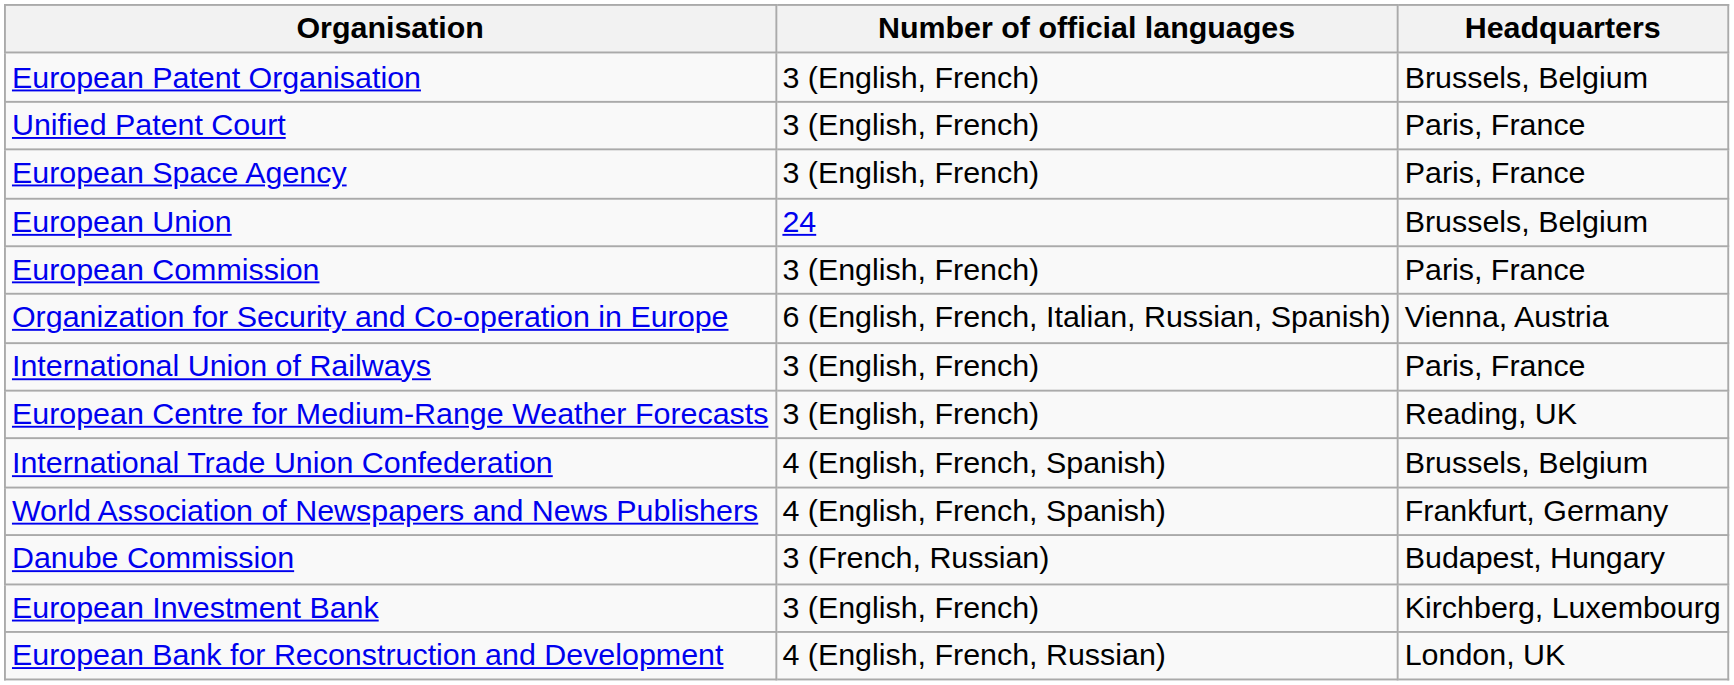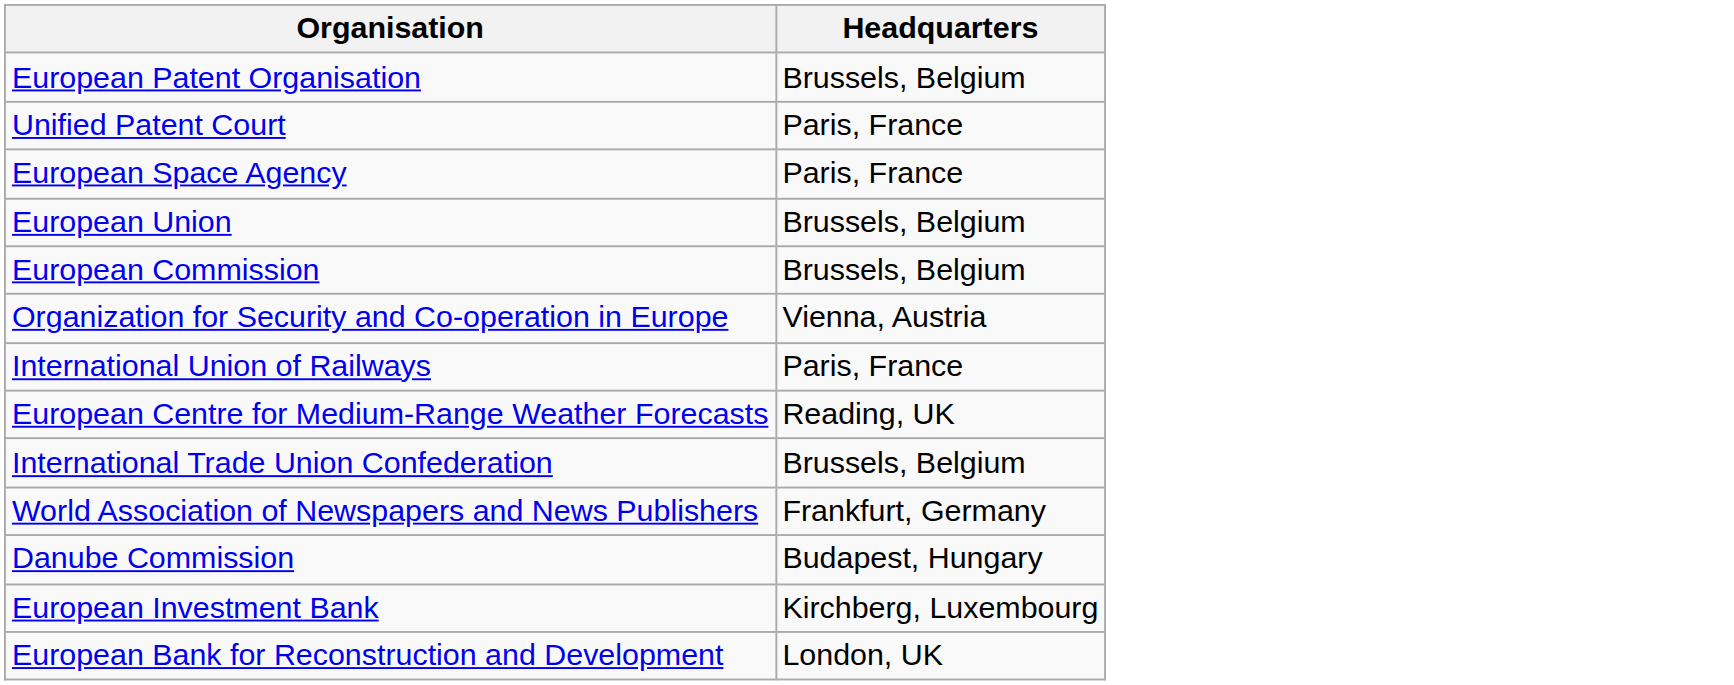 <table class="wikitable sortable">
 <tr>
 <th>Organisation</th>
-<th>Number of official languages</th>
 <th>Headquarters</th>
 </tr>
 <tr>
 <td><a href='#'>European Patent Organisation</a></td>
-<td>3 (English, French)</td>
 <td>Brussels, Belgium</td>
 </tr>
 <tr>
 <td><a href='#'>Unified Patent Court</a></td>
-<td>3 (English, French)</td>
 <td>Paris, France</td>
 </tr>
 <tr>
 <td><a href='#'>European Space Agency</a></td>
-<td>3 (English, French)</td>
 <td>Paris, France</td>
 </tr>
 <tr>
 <td><a href='#'>European Union</a></td>
-<td><a href='#'>24</a></td>
 <td>Brussels, Belgium</td>
 </tr>
 <tr>
 <td><a href='#'>European Commission</a></td>
-<td>3 (English, French)</td>
-<td>Paris, France</td>
+<td>Brussels, Belgium</td>
 </tr>
 <tr>
 <td><a href='#'>Organization for Security and Co-operation in Europe</a></td>
-<td>6 (English, French, Italian, Russian, Spanish)</td>
 <td>Vienna, Austria</td>
 </tr>
 <tr>
 <td><a href='#'>International Union of Railways</a></td>
-<td>3 (English, French)</td>
 <td>Paris, France</td>
 </tr>
 <tr>
 <td><a href='#'>European Centre for Medium-Range Weather Forecasts</a></td>
-<td>3 (English, French)</td>
 <td>Reading, UK</td>
 </tr>
 <tr>
 <td><a href='#'>International Trade Union Confederation</a></td>
-<td>4 (English, French, Spanish)</td>
 <td>Brussels, Belgium</td>
 </tr>
 <tr>
 <td><a href='#'>World Association of Newspapers and News Publishers</a></td>
-<td>4 (English, French, Spanish)</td>
 <td>Frankfurt, Germany</td>
 </tr>
 <tr>
 <td><a href='#'>Danube Commission</a></td>
-<td>3 (French, Russian)</td>
 <td>Budapest, Hungary</td>
 </tr>
 <tr>
 <td><a href='#'>European Investment Bank</a></td>
-<td>3 (English, French)</td>
 <td>Kirchberg, Luxembourg</td>
 </tr>
 <tr>
 <td><a href='#'>European Bank for Reconstruction and Development</a></td>
-<td>4 (English, French, Russian)</td>
 <td>London, UK</td>
 </tr>
 </table>
